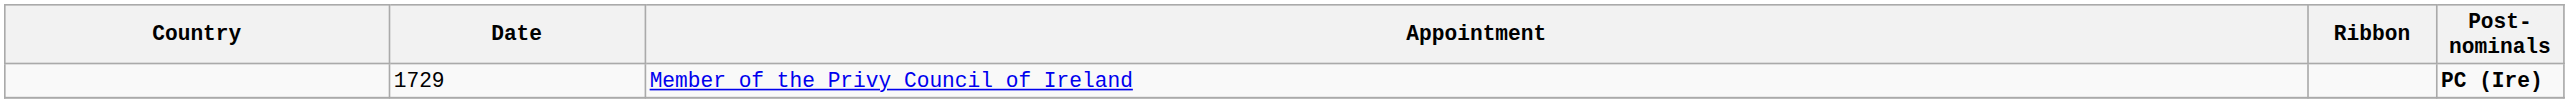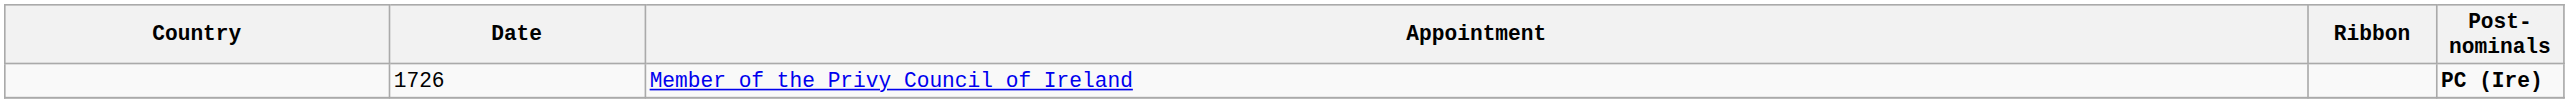 <table class="wikitable">
 <tr>
 <th style="width:15%;">Country</th>
 <th style="width:10%;">Date</th>
 <th style="width:65%;">Appointment</th>
 <th style="width:5%;">Ribbon</th>
 <th style="width:5%;">Post-nominals</th>
 </tr>
 <tr>
 <td></td>
-<td>1729</td>
+<td>1726</td>
 <td><a href='#'>Member of the Privy Council of Ireland</a></td>
 <td></td>
 <td><strong>PC (Ire)</strong></td>
 </tr>
 <tr>
 </tr>
 </table>
